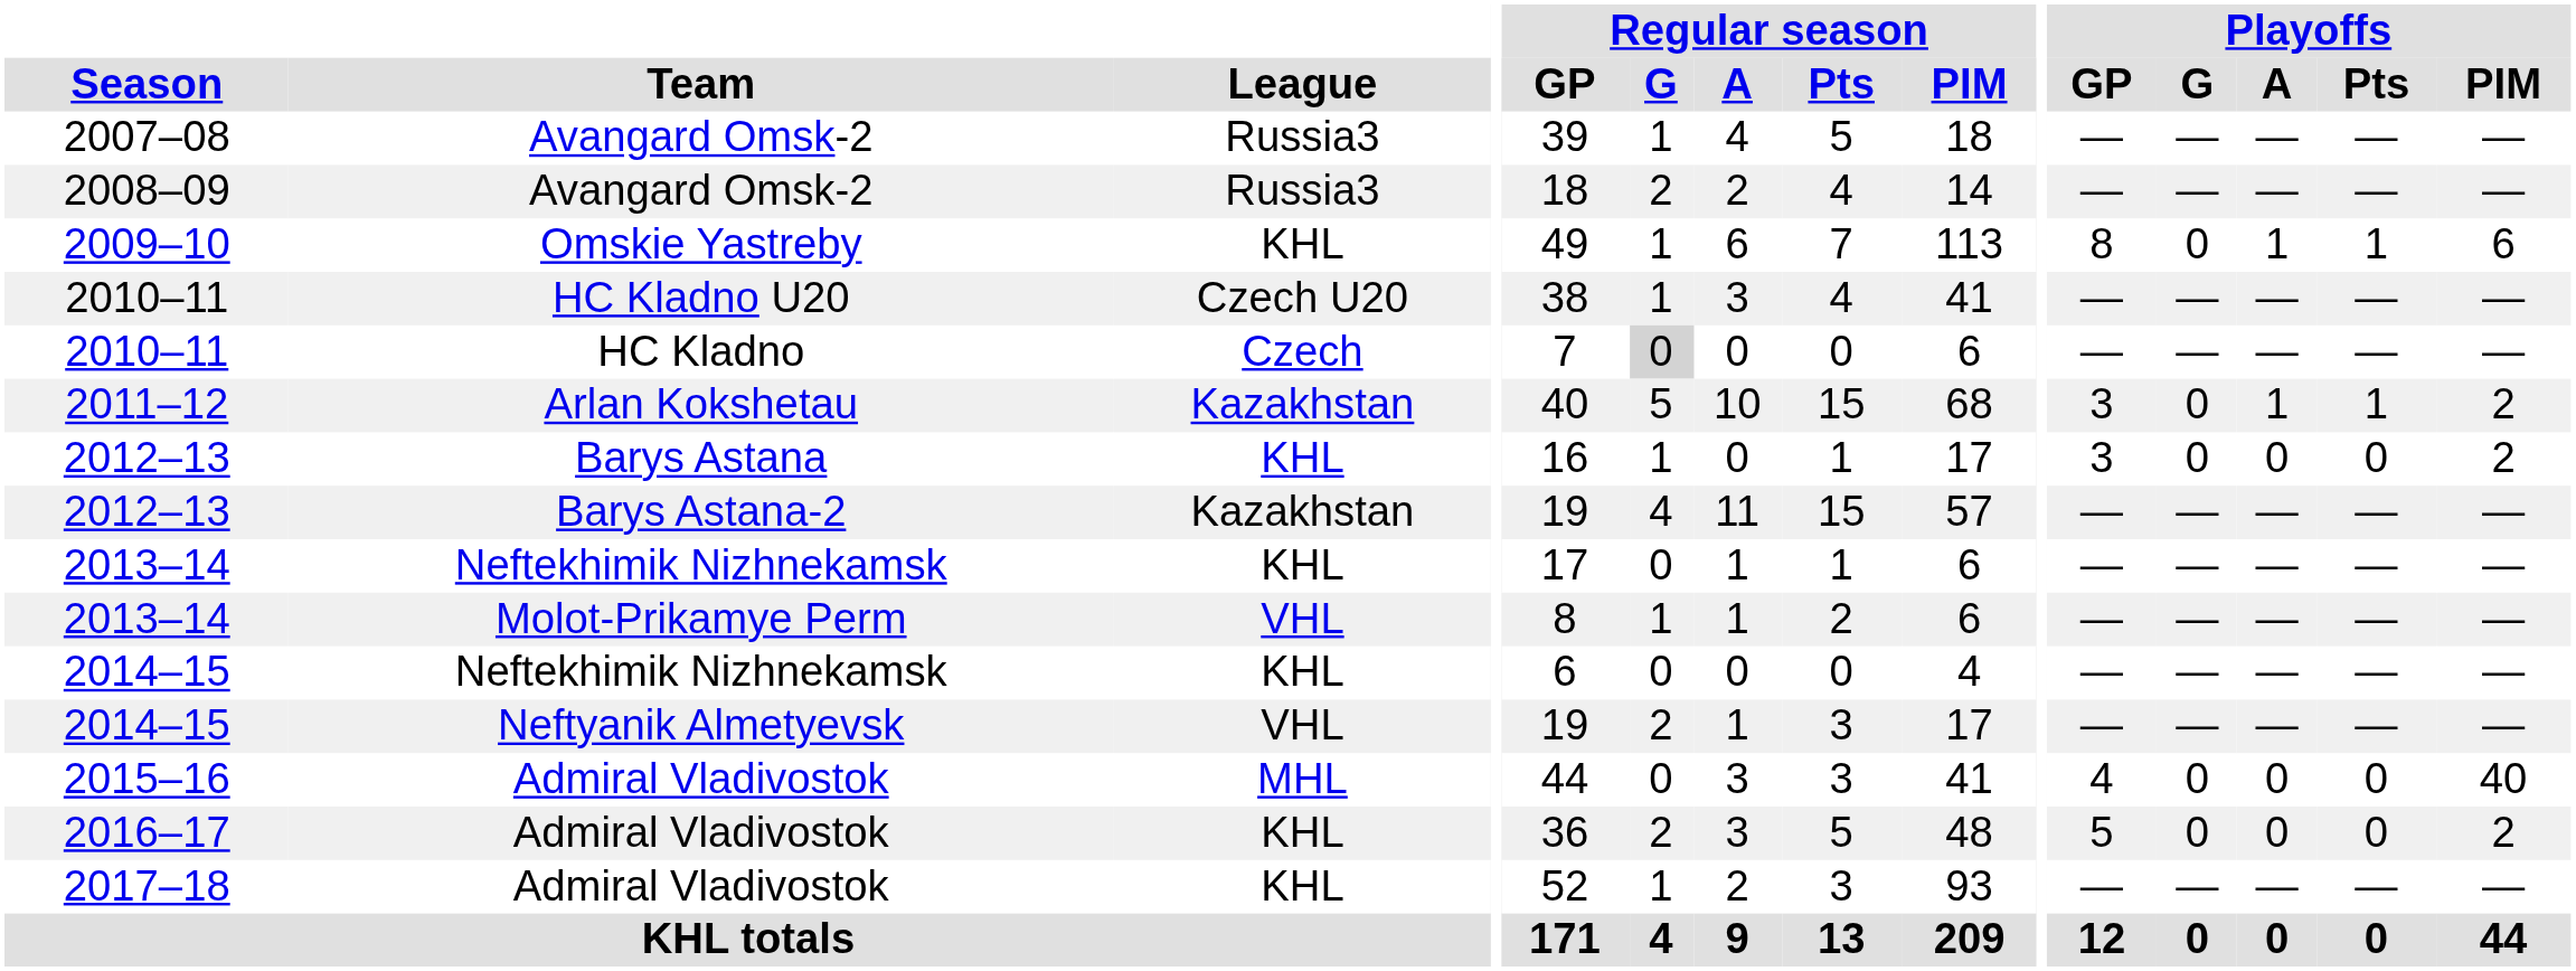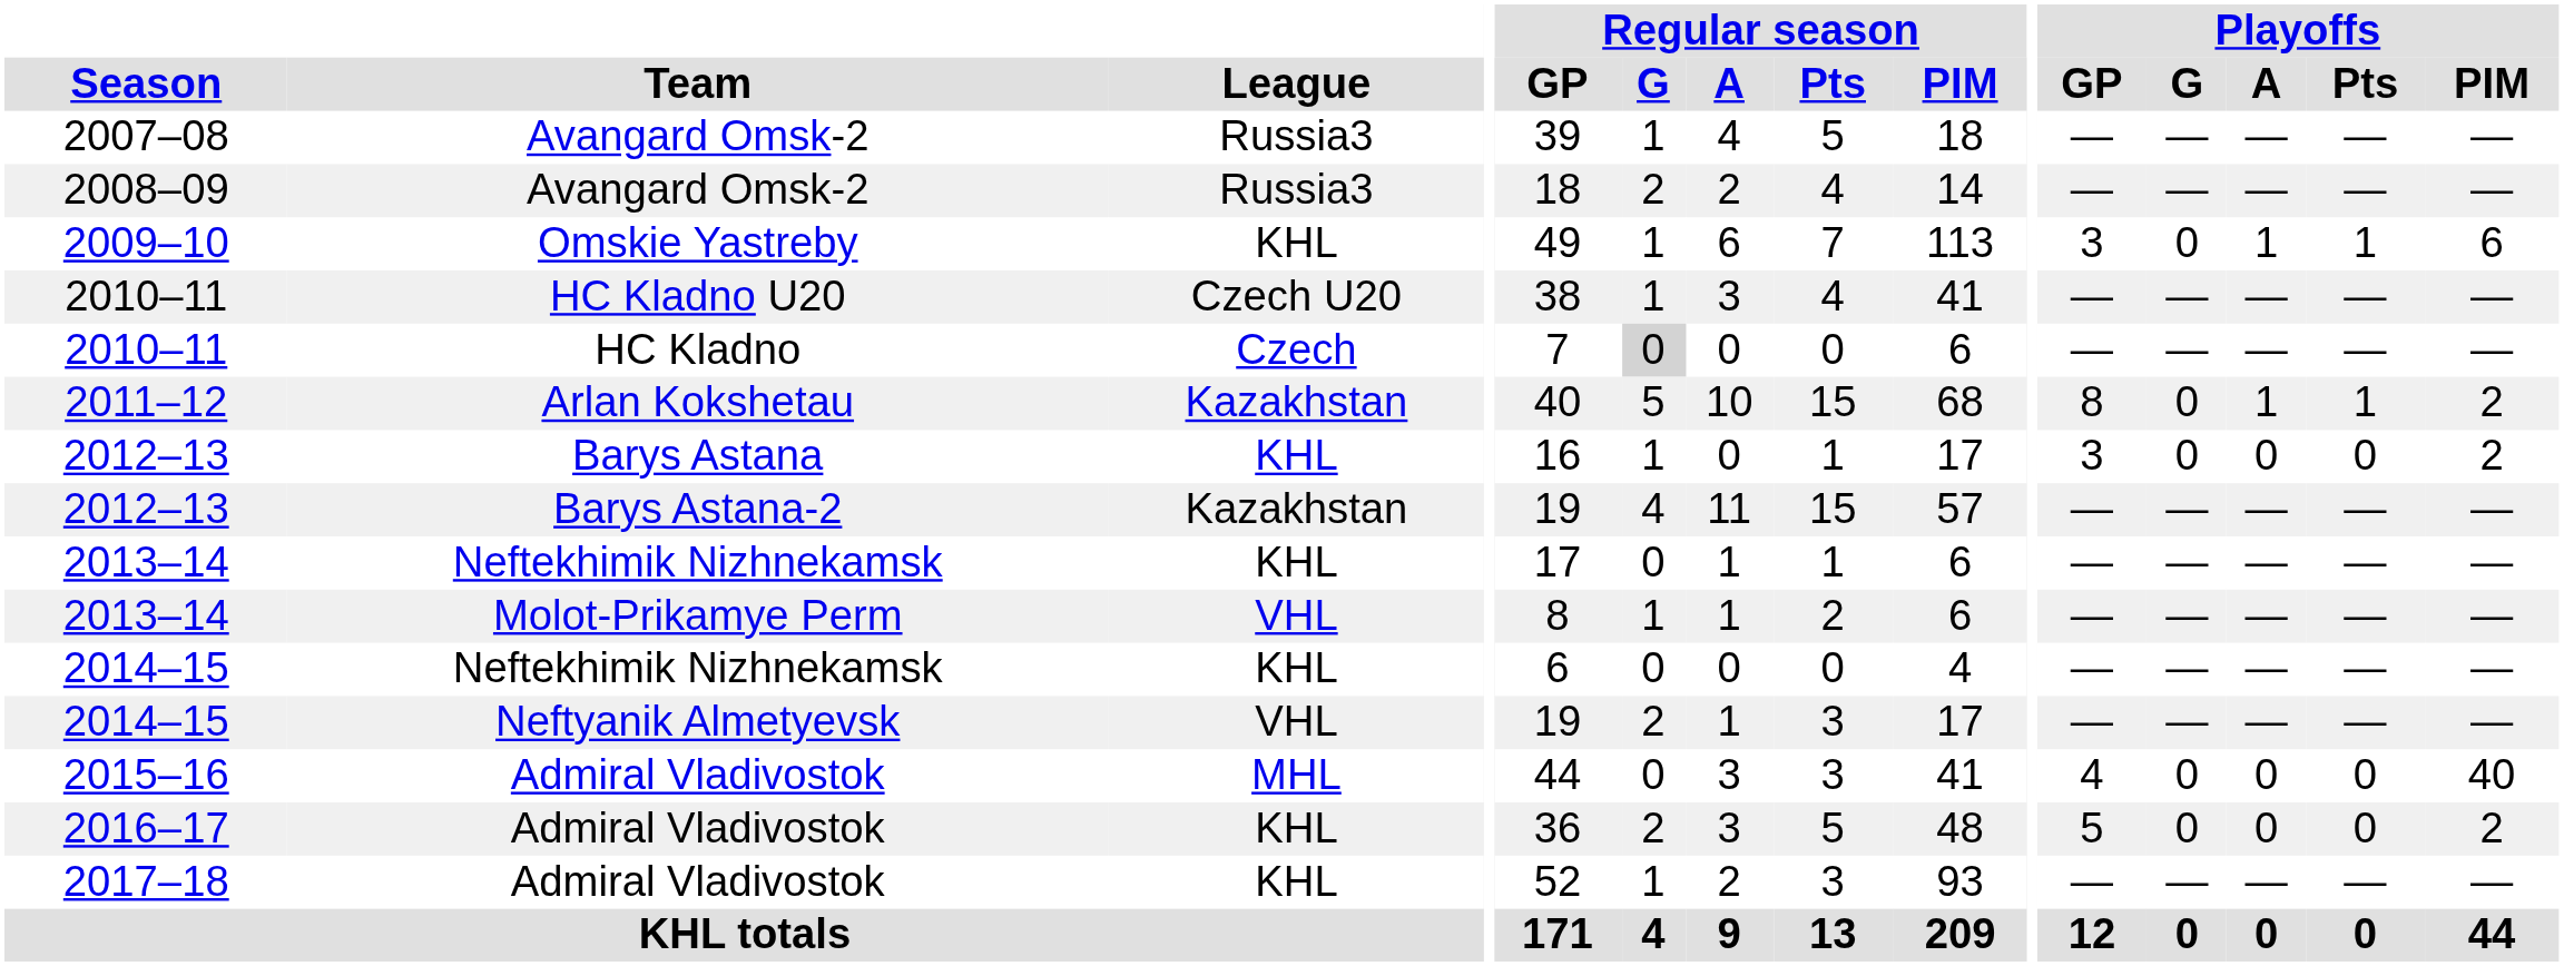 <table border="0" cellpadding="1" cellspacing="0" style="text-align:center; width:60em">
 <tr bgcolor="#e0e0e0">
 <th colspan="3" bgcolor="#ffffff"></th>
 <th rowspan="99" bgcolor="#ffffff"></th>
 <th colspan="5"><a href='#'>Regular season</a></th>
 <th rowspan="99" bgcolor="#ffffff"></th>
 <th colspan="5"><a href='#'>Playoffs</a></th>
 </tr>
 <tr bgcolor="#e0e0e0">
 <th><a href='#'>Season</a></th>
 <th>Team</th>
 <th>League</th>
 <th>GP</th>
 <th><a href='#'>G</a></th>
 <th><a href='#'>A</a></th>
 <th><a href='#'>Pts</a></th>
 <th><a href='#'>PIM</a></th>
 <th>GP</th>
 <th>G</th>
 <th>A</th>
 <th>Pts</th>
 <th>PIM</th>
 </tr>
 <tr>
 <td>2007–08</td>
 <td><a href='#'>Avangard Omsk</a>-2</td>
 <td>Russia3</td>
 <td>39</td>
 <td>1</td>
 <td>4</td>
 <td>5</td>
 <td>18</td>
 <td>—</td>
 <td>—</td>
 <td>—</td>
 <td>—</td>
 <td>—</td>
 </tr>
 <tr bgcolor="#f0f0f0">
 <td>2008–09</td>
 <td>Avangard Omsk-2</td>
 <td>Russia3</td>
 <td>18</td>
 <td>2</td>
 <td>2</td>
 <td>4</td>
 <td>14</td>
 <td>—</td>
 <td>—</td>
 <td>—</td>
 <td>—</td>
 <td>—</td>
 </tr>
 <tr>
 <td><a href='#'>2009–10</a></td>
 <td><a href='#'>Omskie Yastreby</a></td>
 <td>KHL</td>
 <td>49</td>
 <td>1</td>
 <td>6</td>
 <td>7</td>
 <td>113</td>
-<td>8</td>
+<td>3</td>
 <td>0</td>
 <td>1</td>
 <td>1</td>
 <td>6</td>
 </tr>
 <tr bgcolor="#f0f0f0">
 <td>2010–11</td>
 <td><a href='#'>HC Kladno</a> U20</td>
 <td>Czech U20</td>
 <td>38</td>
 <td>1</td>
 <td>3</td>
 <td>4</td>
 <td>41</td>
 <td>—</td>
 <td>—</td>
 <td>—</td>
 <td>—</td>
 <td>—</td>
 </tr>
 <tr>
 <td><a href='#'>2010–11</a></td>
 <td>HC Kladno</td>
 <td><a href='#'>Czech</a></td>
 <td>7</td>
 <td style="background: lightgrey;">0</td>
 <td>0</td>
 <td>0</td>
 <td>6</td>
 <td>—</td>
 <td>—</td>
 <td>—</td>
 <td>—</td>
 <td>—</td>
 </tr>
 <tr bgcolor="#f0f0f0">
 <td><a href='#'>2011–12</a></td>
 <td><a href='#'>Arlan Kokshetau</a></td>
 <td><a href='#'>Kazakhstan</a></td>
 <td>40</td>
 <td>5</td>
 <td>10</td>
 <td>15</td>
 <td>68</td>
-<td>3</td>
+<td>8</td>
 <td>0</td>
 <td>1</td>
 <td>1</td>
 <td>2</td>
 </tr>
 <tr>
 <td><a href='#'>2012–13</a></td>
 <td><a href='#'>Barys Astana</a></td>
 <td><a href='#'>KHL</a></td>
 <td>16</td>
 <td>1</td>
 <td>0</td>
 <td>1</td>
 <td>17</td>
 <td>3</td>
 <td>0</td>
 <td>0</td>
 <td>0</td>
 <td>2</td>
 </tr>
 <tr bgcolor="#f0f0f0">
 <td><a href='#'>2012–13</a></td>
 <td><a href='#'>Barys Astana-2</a></td>
 <td>Kazakhstan</td>
 <td>19</td>
 <td>4</td>
 <td>11</td>
 <td>15</td>
 <td>57</td>
 <td>—</td>
 <td>—</td>
 <td>—</td>
 <td>—</td>
 <td>—</td>
 </tr>
 <tr>
 <td><a href='#'>2013–14</a></td>
 <td><a href='#'>Neftekhimik Nizhnekamsk</a></td>
 <td>KHL</td>
 <td>17</td>
 <td>0</td>
 <td>1</td>
 <td>1</td>
 <td>6</td>
 <td>—</td>
 <td>—</td>
 <td>—</td>
 <td>—</td>
 <td>—</td>
 </tr>
 <tr bgcolor="#f0f0f0">
 <td><a href='#'>2013–14</a></td>
 <td><a href='#'>Molot-Prikamye Perm</a></td>
 <td><a href='#'>VHL</a></td>
 <td>8</td>
 <td>1</td>
 <td>1</td>
 <td>2</td>
 <td>6</td>
 <td>—</td>
 <td>—</td>
 <td>—</td>
 <td>—</td>
 <td>—</td>
 </tr>
 <tr>
 <td><a href='#'>2014–15</a></td>
 <td>Neftekhimik Nizhnekamsk</td>
 <td>KHL</td>
 <td>6</td>
 <td>0</td>
 <td>0</td>
 <td>0</td>
 <td>4</td>
 <td>—</td>
 <td>—</td>
 <td>—</td>
 <td>—</td>
 <td>—</td>
 </tr>
 <tr bgcolor="#f0f0f0">
 <td><a href='#'>2014–15</a></td>
 <td><a href='#'>Neftyanik Almetyevsk</a></td>
 <td>VHL</td>
 <td>19</td>
 <td>2</td>
 <td>1</td>
 <td>3</td>
 <td>17</td>
 <td>—</td>
 <td>—</td>
 <td>—</td>
 <td>—</td>
 <td>—</td>
 </tr>
 <tr>
 <td><a href='#'>2015–16</a></td>
 <td><a href='#'>Admiral Vladivostok</a></td>
 <td><a href='#'>MHL</a></td>
 <td>44</td>
 <td>0</td>
 <td>3</td>
 <td>3</td>
 <td>41</td>
 <td>4</td>
 <td>0</td>
 <td>0</td>
 <td>0</td>
 <td>40</td>
 </tr>
 <tr bgcolor="#f0f0f0">
 <td><a href='#'>2016–17</a></td>
 <td>Admiral Vladivostok</td>
 <td>KHL</td>
 <td>36</td>
 <td>2</td>
 <td>3</td>
 <td>5</td>
 <td>48</td>
 <td>5</td>
 <td>0</td>
 <td>0</td>
 <td>0</td>
 <td>2</td>
 </tr>
 <tr>
 <td><a href='#'>2017–18</a></td>
 <td>Admiral Vladivostok</td>
 <td>KHL</td>
 <td>52</td>
 <td>1</td>
 <td>2</td>
 <td>3</td>
 <td>93</td>
 <td>—</td>
 <td>—</td>
 <td>—</td>
 <td>—</td>
 <td>—</td>
 </tr>
 <tr bgcolor="#e0e0e0">
 <th colspan="3">KHL totals</th>
 <th>171</th>
 <th>4</th>
 <th>9</th>
 <th>13</th>
 <th>209</th>
 <th>12</th>
 <th>0</th>
 <th>0</th>
 <th>0</th>
 <th>44</th>
 </tr>
 </table>
